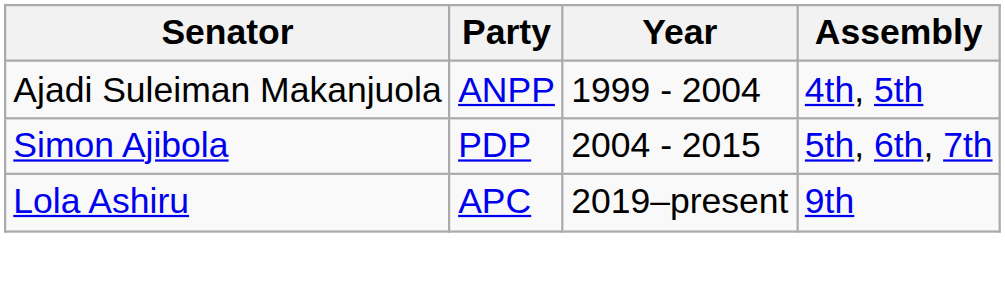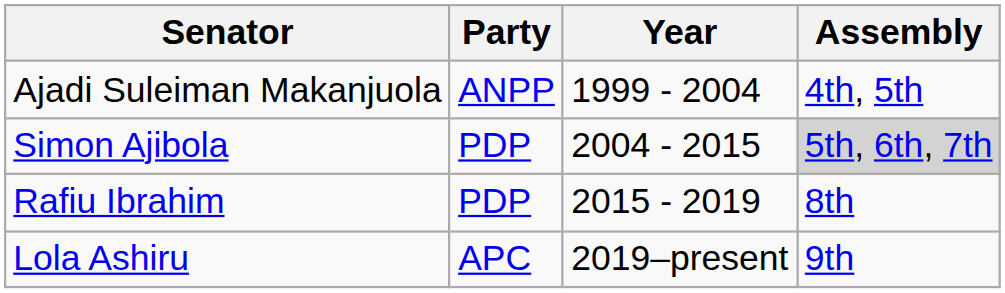 <table class="wikitable">
 <tr>
 <th>Senator</th>
 <th>Party</th>
 <th>Year</th>
 <th>Assembly</th>
 </tr>
 <tr>
 <td>Ajadi Suleiman Makanjuola</td>
 <td><a href='#'>ANPP</a></td>
 <td>1999 - 2004</td>
 <td><a href='#'>4th</a>, <a href='#'>5th</a></td>
 </tr>
 <tr>
 <td><a href='#'>Simon Ajibola</a></td>
 <td><a href='#'>PDP</a></td>
 <td>2004 - 2015</td>
-<td><a href='#'>5th</a>, <a href='#'>6th</a>, <a href='#'>7th</a></td>
+<td style="background: lightgrey;"><a href='#'>5th</a>, <a href='#'>6th</a>, <a href='#'>7th</a></td>
+</tr>
+<tr>
+<td><a href='#'>Rafiu Ibrahim</a></td>
+<td><a href='#'>PDP</a></td>
+<td>2015 - 2019</td>
+<td><a href='#'>8th</a></td>
 </tr>
 <tr>
 <td><a href='#'>Lola Ashiru</a></td>
 <td><a href='#'>APC</a></td>
 <td>2019–present</td>
 <td><a href='#'>9th</a></td>
 </tr>
 </table>
